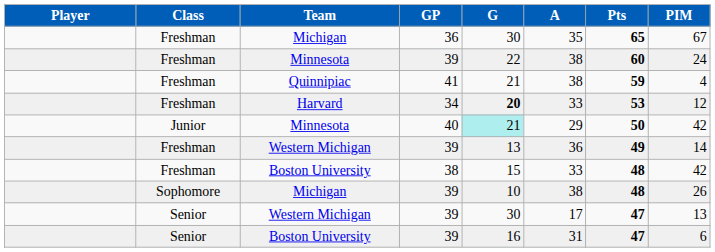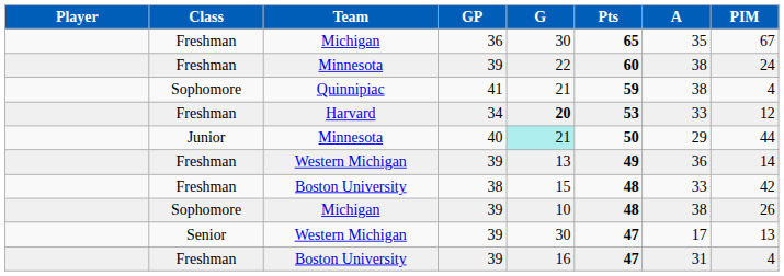 <table class="wikitable sortable">
 <tr>
 <th style="color:white; background-color:#005EB8; width: 9em;">Player</th>
 <th style="color:white; background-color:#005EB8; width: 7em;">Class</th>
 <th style="color:white; background-color:#005EB8; width: 11em;">Team</th>
 <th style="color:white; background-color:#005EB8; width: 4em;">GP</th>
 <th style="color:white; background-color:#005EB8; width: 4em;">G</th>
+<th style="color:white; background-color:#005EB8; width: 4em;">Pts</th>
 <th style="color:white; background-color:#005EB8; width: 4em;">A</th>
-<th style="color:white; background-color:#005EB8; width: 4em;">Pts</th>
 <th style="color:white; background-color:#005EB8; width: 4em;">PIM</th>
 </tr>
 <tr align=right>
 <td align=left></td>
 <td align=center>Freshman</td>
 <td align=center><a href='#'>Michigan</a></td>
 <td>36</td>
 <td>30</td>
+<td><strong>65</strong></td>
 <td>35</td>
-<td><strong>65</strong></td>
 <td>67</td>
 </tr>
 <tr align=right bgcolor=f0f0f0>
 <td align=left></td>
 <td align=center>Freshman</td>
 <td align=center><a href='#'>Minnesota</a></td>
 <td>39</td>
 <td>22</td>
+<td><strong>60</strong></td>
 <td>38</td>
-<td><strong>60</strong></td>
 <td>24</td>
 </tr>
 <tr align=right>
 <td align=left></td>
-<td align=center>Freshman</td>
+<td align=center>Sophomore</td>
 <td align=center><a href='#'>Quinnipiac</a></td>
 <td>41</td>
 <td>21</td>
+<td><strong>59</strong></td>
 <td>38</td>
-<td><strong>59</strong></td>
 <td>4</td>
 </tr>
 <tr align=right bgcolor=f0f0f0>
 <td align=left></td>
 <td align=center>Freshman</td>
 <td align=center><a href='#'>Harvard</a></td>
 <td>34</td>
 <td><strong>20</strong></td>
+<td><strong>53</strong></td>
 <td>33</td>
-<td><strong>53</strong></td>
 <td>12</td>
 </tr>
 <tr align=right>
 <td align=left></td>
 <td align=center>Junior</td>
 <td align=center><a href='#'>Minnesota</a></td>
 <td>40</td>
 <td style="background: paleturquoise;">21</td>
+<td><strong>50</strong></td>
 <td>29</td>
-<td><strong>50</strong></td>
-<td>42</td>
+<td>44</td>
 </tr>
 <tr align=right bgcolor=f0f0f0>
 <td align=left></td>
 <td align=center>Freshman</td>
 <td align=center><a href='#'>Western Michigan</a></td>
 <td>39</td>
 <td>13</td>
+<td><strong>49</strong></td>
 <td>36</td>
-<td><strong>49</strong></td>
 <td>14</td>
 </tr>
 <tr align=right>
 <td align=left></td>
 <td align=center>Freshman</td>
 <td align=center><a href='#'>Boston University</a></td>
 <td>38</td>
 <td>15</td>
+<td><strong>48</strong></td>
 <td>33</td>
-<td><strong>48</strong></td>
 <td>42</td>
 </tr>
 <tr align=right bgcolor=f0f0f0>
 <td align=left></td>
 <td align=center>Sophomore</td>
 <td align=center><a href='#'>Michigan</a></td>
 <td>39</td>
 <td>10</td>
+<td><strong>48</strong></td>
 <td>38</td>
-<td><strong>48</strong></td>
 <td>26</td>
 </tr>
 <tr align=right>
 <td align=left></td>
 <td align=center>Senior</td>
 <td align=center><a href='#'>Western Michigan</a></td>
 <td>39</td>
 <td>30</td>
+<td><strong>47</strong></td>
 <td>17</td>
-<td><strong>47</strong></td>
 <td>13</td>
 </tr>
 <tr align=right bgcolor=f0f0f0>
 <td align=left></td>
-<td align=center>Senior</td>
+<td align=center>Freshman</td>
 <td align=center><a href='#'>Boston University</a></td>
 <td>39</td>
 <td>16</td>
+<td><strong>47</strong></td>
 <td>31</td>
-<td><strong>47</strong></td>
-<td>6</td>
+<td>4</td>
 </tr>
 </table>
